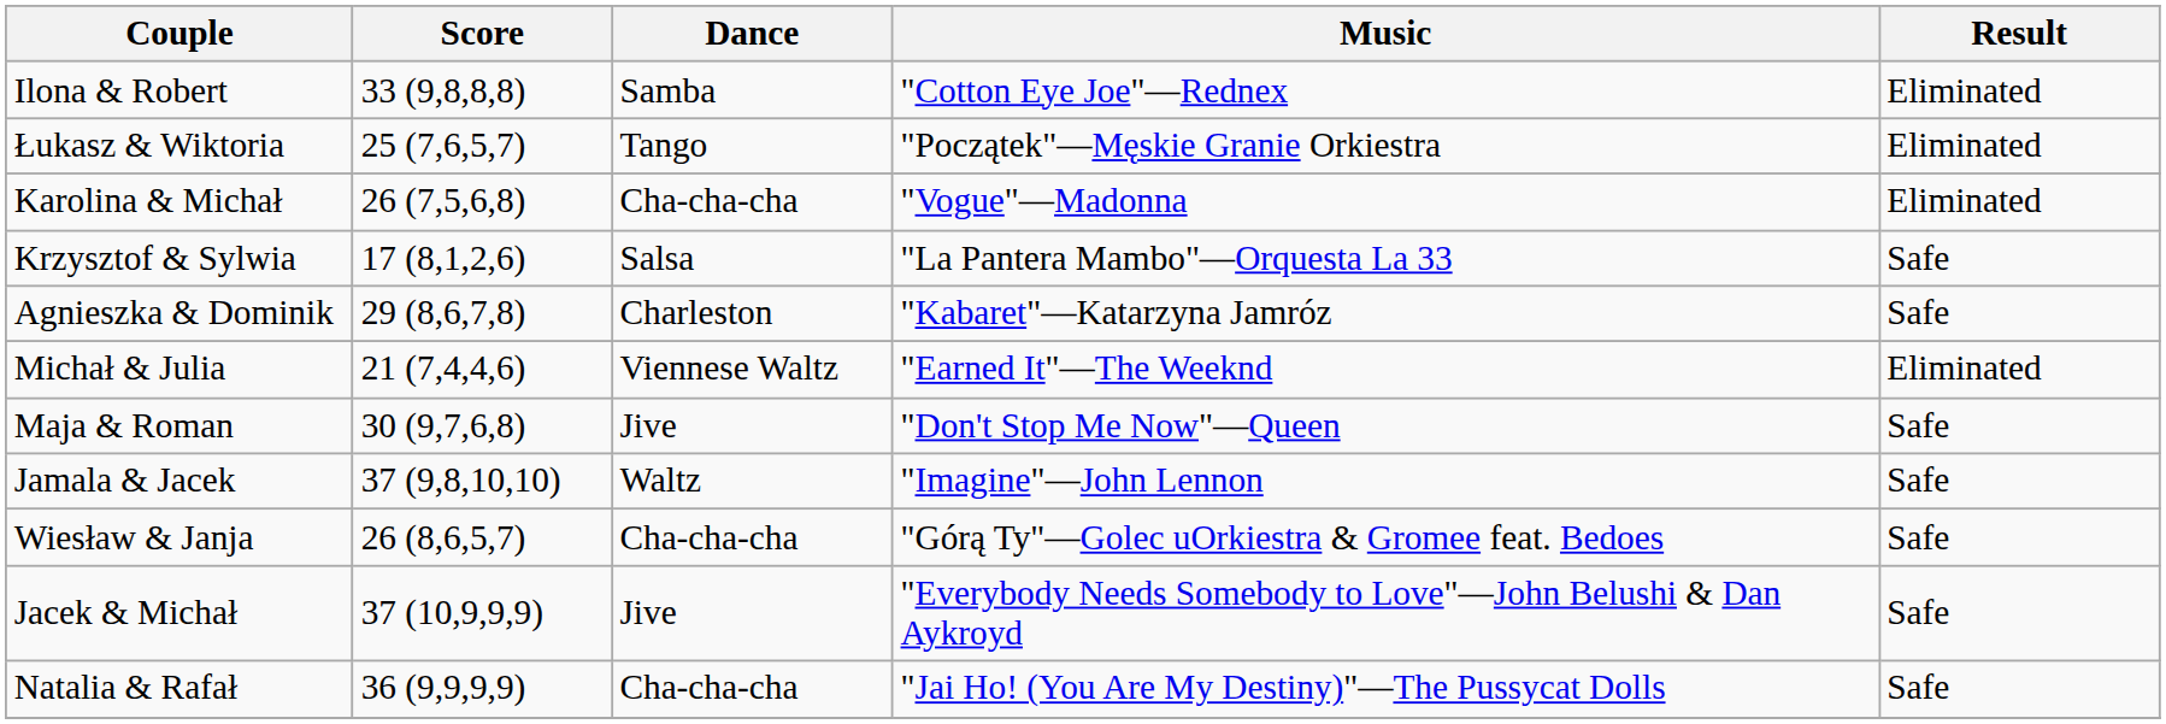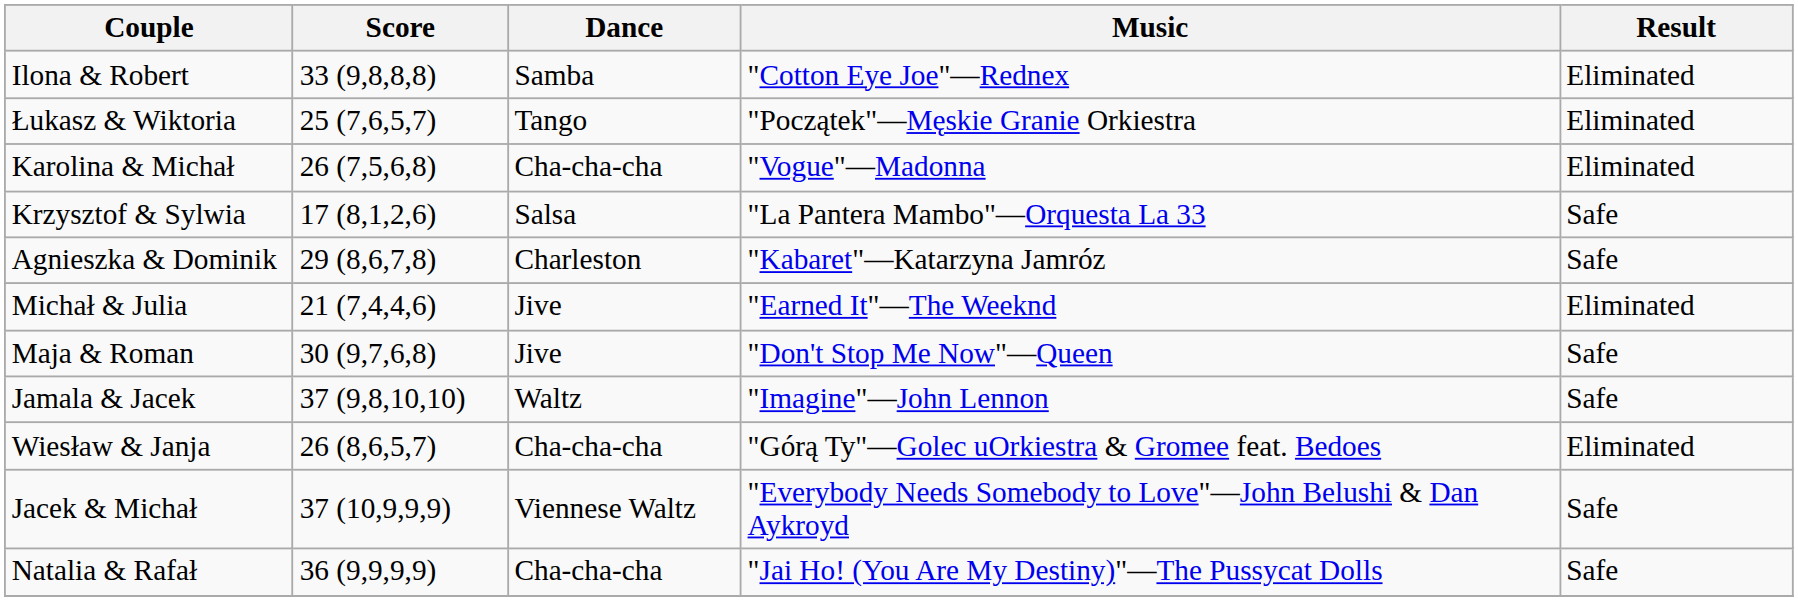 <table class="wikitable">
 <tr>
 <th style="width:150px;">Couple</th>
 <th style="width:110px;">Score</th>
 <th style="width:120px;">Dance</th>
 <th style="width:440px;">Music</th>
 <th style="width:120px;">Result</th>
 </tr>
 <tr>
 <td>Ilona & Robert</td>
 <td>33 (9,8,8,8)</td>
 <td>Samba</td>
 <td>"<a href='#'>Cotton Eye Joe</a>"—<a href='#'>Rednex</a></td>
 <td>Eliminated</td>
 </tr>
 <tr>
 <td>Łukasz & Wiktoria</td>
 <td>25 (7,6,5,7)</td>
 <td>Tango</td>
 <td>"Początek"—<a href='#'>Męskie Granie</a> Orkiestra</td>
 <td>Eliminated</td>
 </tr>
 <tr>
 <td>Karolina & Michał</td>
 <td>26 (7,5,6,8)</td>
 <td>Cha-cha-cha</td>
 <td>"<a href='#'>Vogue</a>"—<a href='#'>Madonna</a></td>
 <td>Eliminated</td>
 </tr>
 <tr>
 <td>Krzysztof & Sylwia</td>
 <td>17 (8,1,2,6)</td>
 <td>Salsa</td>
 <td>"La Pantera Mambo"—<a href='#'>Orquesta La 33</a></td>
 <td>Safe</td>
 </tr>
 <tr>
 <td>Agnieszka & Dominik</td>
 <td>29 (8,6,7,8)</td>
 <td>Charleston</td>
 <td>"<a href='#'>Kabaret</a>"—Katarzyna Jamróz</td>
 <td>Safe</td>
 </tr>
 <tr>
 <td>Michał & Julia</td>
 <td>21 (7,4,4,6)</td>
-<td>Viennese Waltz</td>
+<td>Jive</td>
 <td>"<a href='#'>Earned It</a>"—<a href='#'>The Weeknd</a></td>
 <td>Eliminated</td>
 </tr>
 <tr>
 <td>Maja & Roman</td>
 <td>30 (9,7,6,8)</td>
 <td>Jive</td>
 <td>"<a href='#'>Don't Stop Me Now</a>"—<a href='#'>Queen</a></td>
 <td>Safe</td>
 </tr>
 <tr>
 <td>Jamala & Jacek</td>
 <td>37 (9,8,10,10)</td>
 <td>Waltz</td>
 <td>"<a href='#'>Imagine</a>"—<a href='#'>John Lennon</a></td>
 <td>Safe</td>
 </tr>
 <tr>
 <td>Wiesław & Janja</td>
 <td>26 (8,6,5,7)</td>
 <td>Cha-cha-cha</td>
 <td>"Górą Ty"—<a href='#'>Golec uOrkiestra</a> & <a href='#'>Gromee</a> feat. <a href='#'>Bedoes</a></td>
-<td>Safe</td>
+<td>Eliminated</td>
 </tr>
 <tr>
 <td>Jacek & Michał</td>
 <td>37 (10,9,9,9)</td>
-<td>Jive</td>
+<td>Viennese Waltz</td>
 <td>"<a href='#'>Everybody Needs Somebody to Love</a>"—<a href='#'>John Belushi</a> & <a href='#'>Dan Aykroyd</a></td>
 <td>Safe</td>
 </tr>
 <tr>
 <td>Natalia & Rafał</td>
 <td>36 (9,9,9,9)</td>
 <td>Cha-cha-cha</td>
 <td>"<a href='#'>Jai Ho! (You Are My Destiny)</a>"—<a href='#'>The Pussycat Dolls</a></td>
 <td>Safe</td>
 </tr>
 <tr>
 </tr>
 </table>
